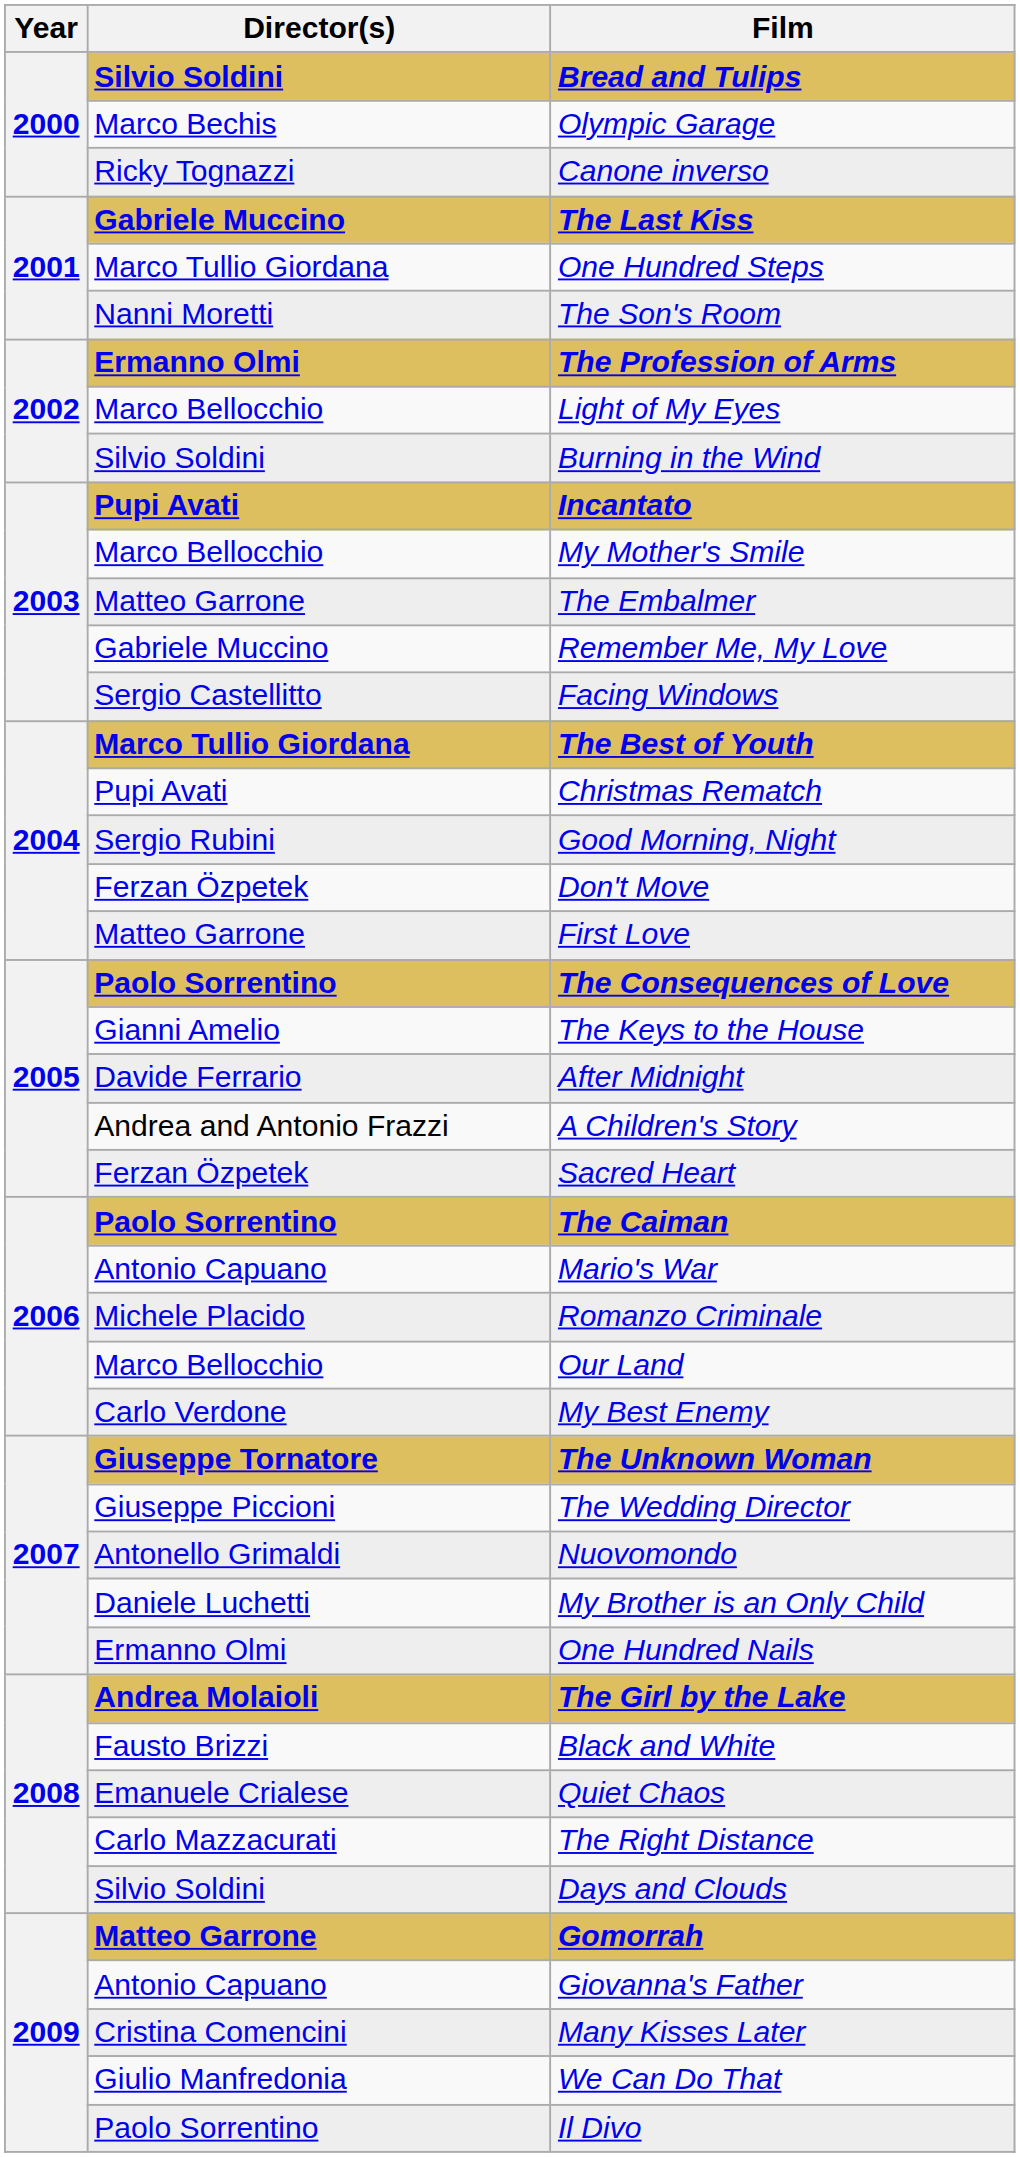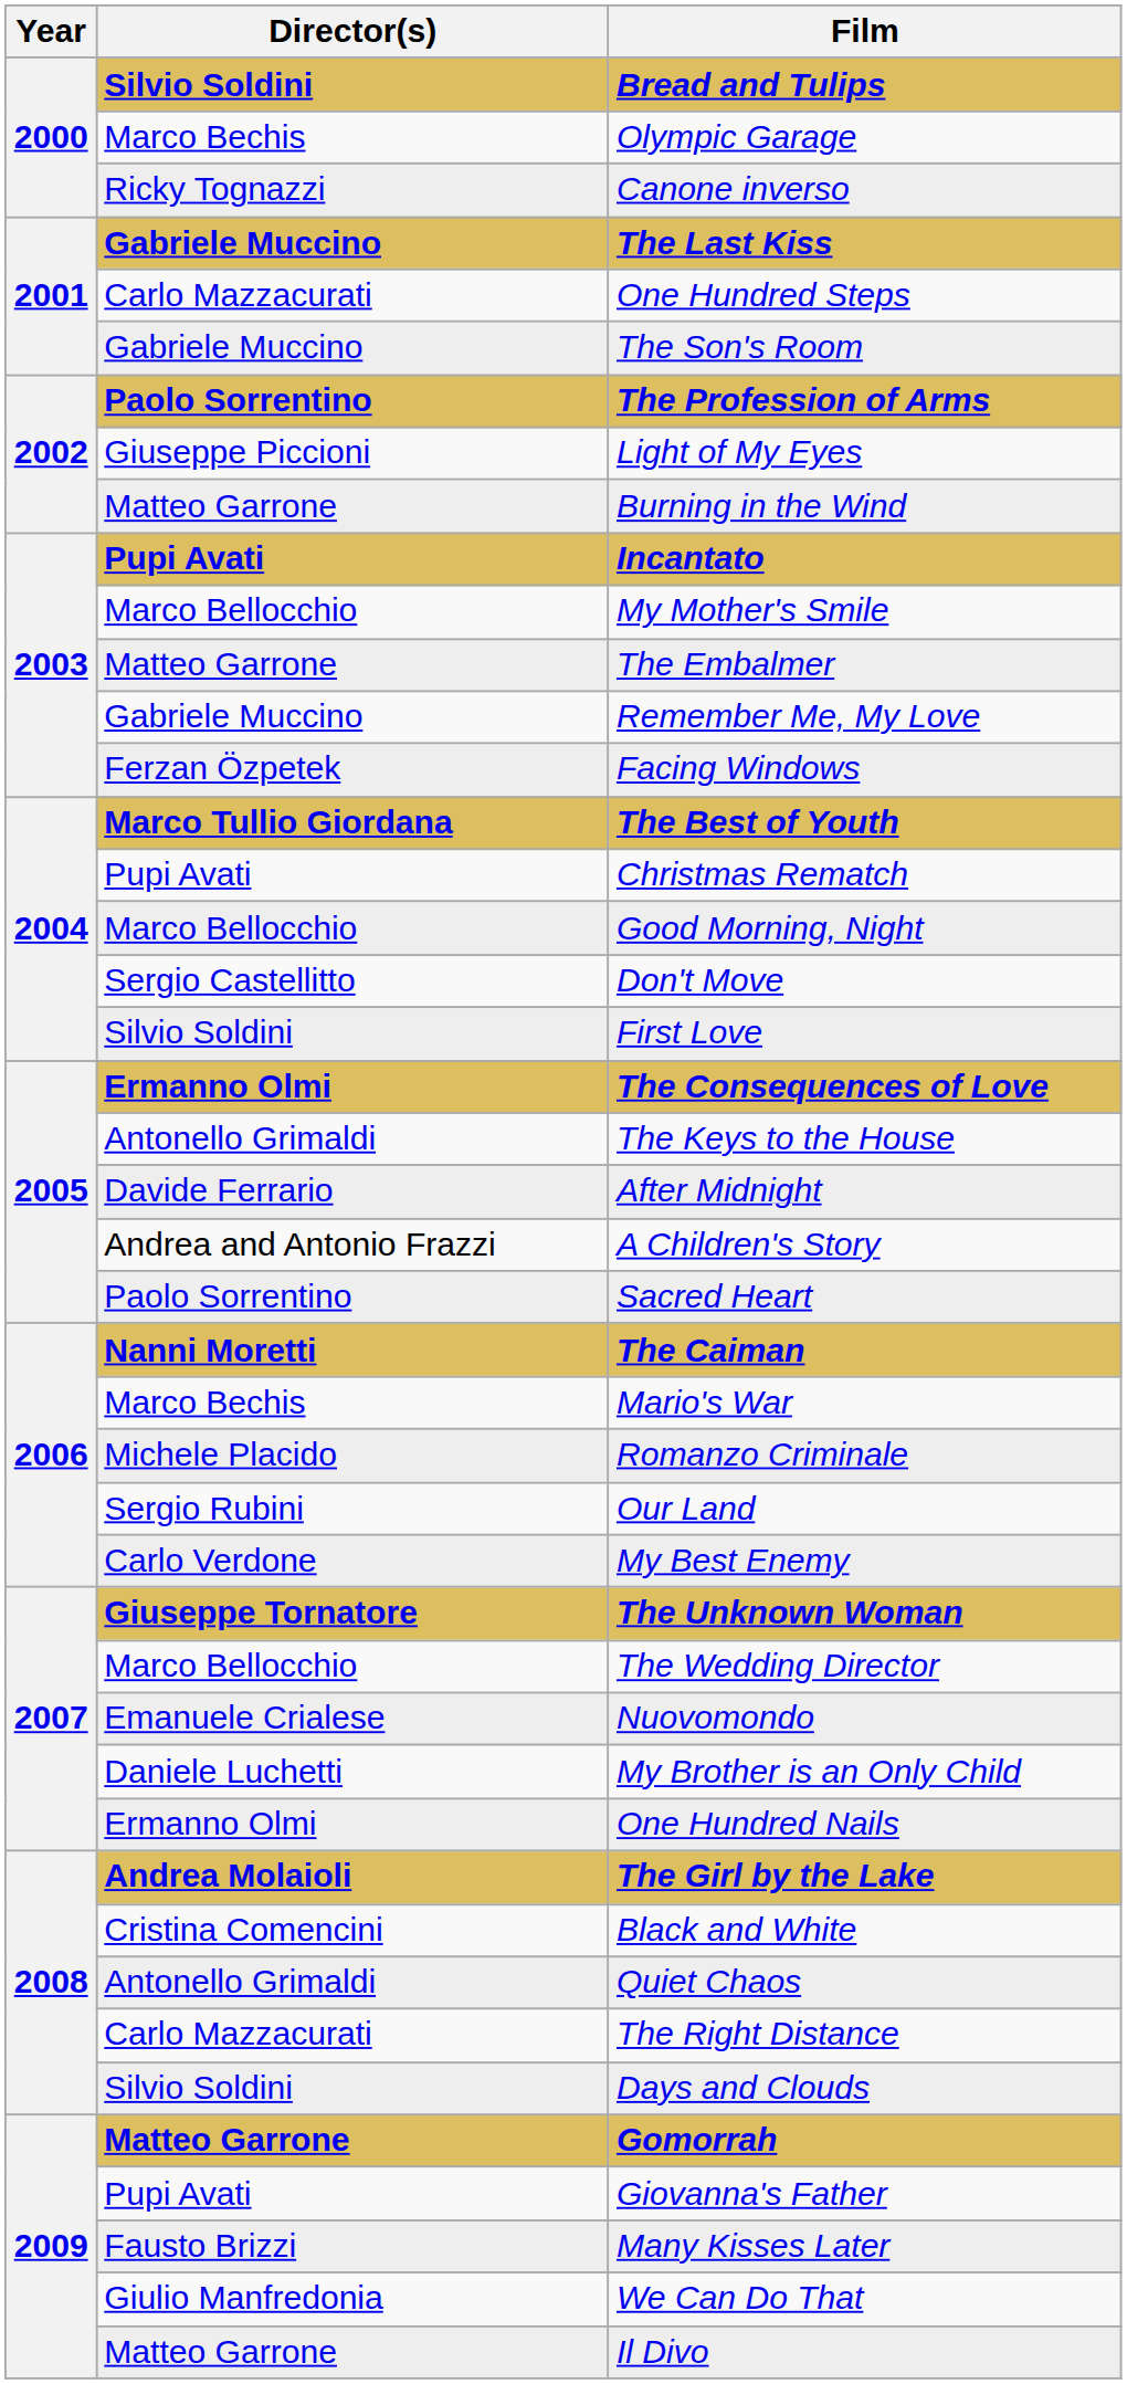 <table class="wikitable">
 <tr>
 <th width="8%">Year</th>
 <th width="45%">Director(s)</th>
 <th width="45%">Film</th>
 </tr>
 <tr>
 <th rowspan="3" style="text-align:center"><a href='#'>2000</a></th>
 <td style="background:#DDBF5F"><strong><a href='#'>Silvio Soldini</a></strong></td>
 <td style="background:#DDBF5F"><strong><em><a href='#'>Bread and Tulips</a></em></strong></td>
 </tr>
 <tr>
 <td><a href='#'>Marco Bechis</a></td>
 <td><em><a href='#'>Olympic Garage</a></em></td>
 </tr>
 <tr style="background:#eee;">
 <td><a href='#'>Ricky Tognazzi</a></td>
 <td><em><a href='#'>Canone inverso</a></em></td>
 </tr>
 <tr>
 <th rowspan="3" style="text-align:center"><a href='#'>2001</a></th>
 <td style="background:#DDBF5F"><strong><a href='#'>Gabriele Muccino</a></strong></td>
 <td style="background:#DDBF5F"><strong><em><a href='#'>The Last Kiss</a></em></strong></td>
 </tr>
 <tr>
-<td><a href='#'>Marco Tullio Giordana</a></td>
+<td><a href='#'>Carlo Mazzacurati</a></td>
 <td><em><a href='#'>One Hundred Steps</a></em></td>
 </tr>
 <tr style="background:#eee;">
-<td><a href='#'>Nanni Moretti</a></td>
+<td><a href='#'>Gabriele Muccino</a></td>
 <td><em><a href='#'>The Son's Room</a></em></td>
 </tr>
 <tr>
 <th rowspan="3" style="text-align:center"><a href='#'>2002</a></th>
-<td style="background:#DDBF5F"><strong><a href='#'>Ermanno Olmi</a></strong></td>
+<td style="background:#DDBF5F"><strong><a href='#'>Paolo Sorrentino</a></strong></td>
 <td style="background:#DDBF5F"><strong><em><a href='#'>The Profession of Arms</a></em></strong></td>
 </tr>
 <tr>
-<td><a href='#'>Marco Bellocchio</a></td>
+<td><a href='#'>Giuseppe Piccioni</a></td>
 <td><em><a href='#'>Light of My Eyes</a></em></td>
 </tr>
 <tr style="background:#eee;">
-<td><a href='#'>Silvio Soldini</a></td>
+<td><a href='#'>Matteo Garrone</a></td>
 <td><em><a href='#'>Burning in the Wind</a></em></td>
 </tr>
 <tr>
 <th rowspan="5" style="text-align:center"><a href='#'>2003</a></th>
 <td style="background:#DDBF5F"><strong><a href='#'>Pupi Avati</a></strong></td>
 <td style="background:#DDBF5F"><strong><em><a href='#'>Incantato</a></em></strong></td>
 </tr>
 <tr>
 <td><a href='#'>Marco Bellocchio</a></td>
 <td><em><a href='#'>My Mother's Smile</a></em></td>
 </tr>
 <tr style="background:#eee;">
 <td><a href='#'>Matteo Garrone</a></td>
 <td><em><a href='#'>The Embalmer</a></em></td>
 </tr>
 <tr>
 <td><a href='#'>Gabriele Muccino</a></td>
 <td><em><a href='#'>Remember Me, My Love</a></em></td>
 </tr>
 <tr style="background:#eee;">
-<td><a href='#'>Sergio Castellitto</a></td>
+<td><a href='#'>Ferzan Özpetek</a></td>
 <td><em><a href='#'>Facing Windows</a></em></td>
 </tr>
 <tr>
 <th rowspan="5" style="text-align:center"><a href='#'>2004</a></th>
 <td style="background:#DDBF5F"><strong><a href='#'>Marco Tullio Giordana</a></strong></td>
 <td style="background:#DDBF5F"><strong><em><a href='#'>The Best of Youth</a></em></strong></td>
 </tr>
 <tr>
 <td><a href='#'>Pupi Avati</a></td>
 <td><em><a href='#'>Christmas Rematch</a></em></td>
 </tr>
 <tr style="background:#eee;">
-<td><a href='#'>Sergio Rubini</a></td>
+<td><a href='#'>Marco Bellocchio</a></td>
 <td><em><a href='#'>Good Morning, Night</a></em></td>
 </tr>
 <tr>
-<td><a href='#'>Ferzan Özpetek</a></td>
+<td><a href='#'>Sergio Castellitto</a></td>
 <td><em><a href='#'>Don't Move</a></em></td>
 </tr>
 <tr style="background:#eee;">
-<td><a href='#'>Matteo Garrone</a></td>
+<td><a href='#'>Silvio Soldini</a></td>
 <td><em><a href='#'>First Love</a></em></td>
 </tr>
 <tr>
 <th rowspan="5" style="text-align:center"><a href='#'>2005</a></th>
-<td style="background:#DDBF5F"><strong><a href='#'>Paolo Sorrentino</a></strong></td>
+<td style="background:#DDBF5F"><strong><a href='#'>Ermanno Olmi</a></strong></td>
 <td style="background:#DDBF5F"><strong><em><a href='#'>The Consequences of Love</a></em></strong></td>
 </tr>
 <tr>
-<td><a href='#'>Gianni Amelio</a></td>
+<td><a href='#'>Antonello Grimaldi</a></td>
 <td><em><a href='#'>The Keys to the House</a></em></td>
 </tr>
 <tr style="background:#eee;">
 <td><a href='#'>Davide Ferrario</a></td>
 <td><em><a href='#'>After Midnight</a></em></td>
 </tr>
 <tr>
 <td>Andrea and Antonio Frazzi</td>
 <td><em><a href='#'>A Children's Story</a></em></td>
 </tr>
 <tr style="background:#eee;">
-<td><a href='#'>Ferzan Özpetek</a></td>
+<td><a href='#'>Paolo Sorrentino</a></td>
 <td><em><a href='#'>Sacred Heart</a></em></td>
 </tr>
 <tr>
 <th rowspan="5" style="text-align:center"><a href='#'>2006</a></th>
-<td style="background:#DDBF5F"><strong><a href='#'>Paolo Sorrentino</a></strong></td>
+<td style="background:#DDBF5F"><strong><a href='#'>Nanni Moretti</a></strong></td>
 <td style="background:#DDBF5F"><strong><em><a href='#'>The Caiman</a></em></strong></td>
 </tr>
 <tr>
-<td><a href='#'>Antonio Capuano</a></td>
+<td><a href='#'>Marco Bechis</a></td>
 <td><em><a href='#'>Mario's War</a></em></td>
 </tr>
 <tr style="background:#eee;">
 <td><a href='#'>Michele Placido</a></td>
 <td><em><a href='#'>Romanzo Criminale</a></em></td>
 </tr>
 <tr>
-<td><a href='#'>Marco Bellocchio</a></td>
+<td><a href='#'>Sergio Rubini</a></td>
 <td><em><a href='#'>Our Land</a></em></td>
 </tr>
 <tr style="background:#eee;">
 <td><a href='#'>Carlo Verdone</a></td>
 <td><em><a href='#'>My Best Enemy</a></em></td>
 </tr>
 <tr>
 <th rowspan="5" style="text-align:center"><a href='#'>2007</a></th>
 <td style="background:#DDBF5F"><strong><a href='#'>Giuseppe Tornatore</a></strong></td>
 <td style="background:#DDBF5F"><strong><em><a href='#'>The Unknown Woman</a></em></strong></td>
 </tr>
 <tr>
-<td><a href='#'>Giuseppe Piccioni</a></td>
+<td><a href='#'>Marco Bellocchio</a></td>
 <td><em><a href='#'>The Wedding Director</a></em></td>
 </tr>
 <tr style="background:#eee;">
-<td><a href='#'>Antonello Grimaldi</a></td>
+<td><a href='#'>Emanuele Crialese</a></td>
 <td><em><a href='#'>Nuovomondo</a></em></td>
 </tr>
 <tr>
 <td><a href='#'>Daniele Luchetti</a></td>
 <td><em><a href='#'>My Brother is an Only Child</a></em></td>
 </tr>
 <tr style="background:#eee;">
 <td><a href='#'>Ermanno Olmi</a></td>
 <td><em><a href='#'>One Hundred Nails</a></em></td>
 </tr>
 <tr>
 <th rowspan="5" style="text-align:center"><a href='#'>2008</a></th>
 <td style="background:#DDBF5F"><strong><a href='#'>Andrea Molaioli</a></strong></td>
 <td style="background:#DDBF5F"><strong><em><a href='#'>The Girl by the Lake</a></em></strong></td>
 </tr>
 <tr>
-<td><a href='#'>Fausto Brizzi</a></td>
+<td><a href='#'>Cristina Comencini</a></td>
 <td><em><a href='#'>Black and White</a></em></td>
 </tr>
 <tr style="background:#eee;">
-<td><a href='#'>Emanuele Crialese</a></td>
+<td><a href='#'>Antonello Grimaldi</a></td>
 <td><em><a href='#'>Quiet Chaos</a></em></td>
 </tr>
 <tr>
 <td><a href='#'>Carlo Mazzacurati</a></td>
 <td><em><a href='#'>The Right Distance</a></em></td>
 </tr>
 <tr style="background:#eee;">
 <td><a href='#'>Silvio Soldini</a></td>
 <td><em><a href='#'>Days and Clouds</a></em></td>
 </tr>
 <tr>
 <th rowspan="5" style="text-align:center"><a href='#'>2009</a></th>
 <td style="background:#DDBF5F"><strong><a href='#'>Matteo Garrone</a></strong></td>
 <td style="background:#DDBF5F"><strong><em><a href='#'>Gomorrah</a></em></strong></td>
 </tr>
 <tr>
-<td><a href='#'>Antonio Capuano</a></td>
+<td><a href='#'>Pupi Avati</a></td>
 <td><em><a href='#'>Giovanna's Father</a></em></td>
 </tr>
 <tr style="background:#eee;">
-<td><a href='#'>Cristina Comencini</a></td>
+<td><a href='#'>Fausto Brizzi</a></td>
 <td><em><a href='#'>Many Kisses Later</a></em></td>
 </tr>
 <tr>
 <td><a href='#'>Giulio Manfredonia</a></td>
 <td><em><a href='#'>We Can Do That</a></em></td>
 </tr>
 <tr style="background:#eee;">
-<td><a href='#'>Paolo Sorrentino</a></td>
+<td><a href='#'>Matteo Garrone</a></td>
 <td><em><a href='#'>Il Divo</a></em></td>
 </tr>
 </table>
